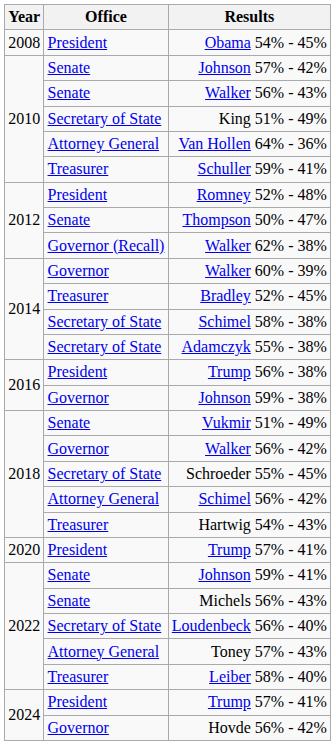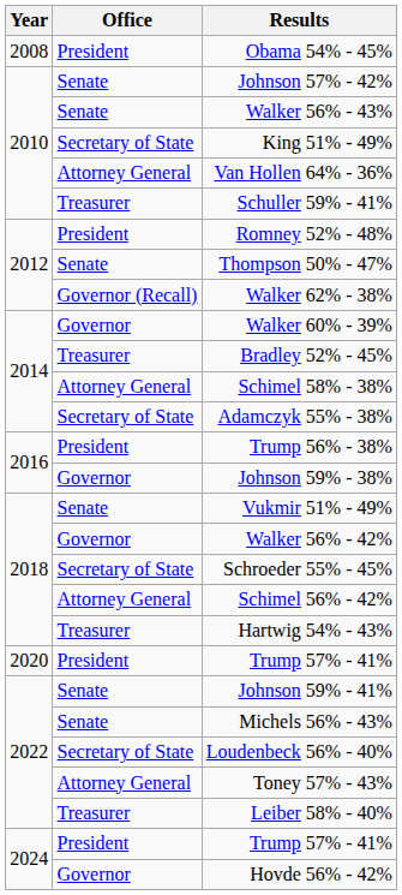 <table class=wikitable>
 <tr>
 <th>Year</th>
 <th>Office</th>
 <th>Results</th>
 </tr>
 <tr>
 <td>2008</td>
 <td><a href='#'>President</a></td>
 <td align="right" ><a href='#'>Obama</a> 54% - 45%</td>
 </tr>
 <tr>
 <td rowspan=5>2010</td>
 <td><a href='#'>Senate</a></td>
 <td align="right" ><a href='#'>Johnson</a> 57% - 42%</td>
 </tr>
 <tr>
 <td><a href='#'>Senate</a></td>
 <td align="right" ><a href='#'>Walker</a> 56% - 43%</td>
 </tr>
 <tr>
 <td><a href='#'>Secretary of State</a></td>
 <td align="right" >King 51% - 49%</td>
 </tr>
 <tr>
 <td><a href='#'>Attorney General</a></td>
 <td align="right" ><a href='#'>Van Hollen</a> 64% - 36%</td>
 </tr>
 <tr>
 <td><a href='#'>Treasurer</a></td>
 <td align="right" ><a href='#'>Schuller</a> 59% - 41%</td>
 </tr>
 <tr>
 <td rowspan=3>2012</td>
 <td><a href='#'>President</a></td>
 <td align="right" ><a href='#'>Romney</a> 52% - 48%</td>
 </tr>
 <tr>
 <td><a href='#'>Senate</a></td>
 <td align="right" ><a href='#'>Thompson</a> 50% - 47%</td>
 </tr>
 <tr>
 <td><a href='#'>Governor (Recall)</a></td>
 <td align="right" ><a href='#'>Walker</a> 62% - 38%</td>
 </tr>
 <tr>
 <td rowspan=4>2014</td>
 <td><a href='#'>Governor</a></td>
 <td align="right" ><a href='#'>Walker</a> 60% - 39%</td>
 </tr>
 <tr>
 <td><a href='#'>Treasurer</a></td>
 <td align="right" ><a href='#'>Bradley</a> 52% - 45%</td>
 </tr>
 <tr>
-<td><a href='#'>Secretary of State</a></td>
+<td><a href='#'>Attorney General</a></td>
 <td align="right" ><a href='#'>Schimel</a> 58% - 38%</td>
 </tr>
 <tr>
 <td><a href='#'>Secretary of State</a></td>
 <td align="right" ><a href='#'>Adamczyk</a> 55% - 38%</td>
 </tr>
 <tr>
 <td rowspan=2>2016</td>
 <td><a href='#'>President</a></td>
 <td align="right" ><a href='#'>Trump</a> 56% - 38%</td>
 </tr>
 <tr>
 <td><a href='#'>Governor</a></td>
 <td align="right" ><a href='#'>Johnson</a> 59% - 38%</td>
 </tr>
 <tr>
 <td rowspan=5>2018</td>
 <td><a href='#'>Senate</a></td>
 <td align="right" ><a href='#'>Vukmir</a> 51% - 49%</td>
 </tr>
 <tr>
 <td><a href='#'>Governor</a></td>
 <td align="right" ><a href='#'>Walker</a> 56% - 42%</td>
 </tr>
 <tr>
 <td><a href='#'>Secretary of State</a></td>
 <td align="right" >Schroeder 55% - 45%</td>
 </tr>
 <tr>
 <td><a href='#'>Attorney General</a></td>
 <td align="right" ><a href='#'>Schimel</a> 56% - 42%</td>
 </tr>
 <tr>
 <td><a href='#'>Treasurer</a></td>
 <td align="right" >Hartwig 54% - 43%</td>
 </tr>
 <tr>
 <td>2020</td>
 <td><a href='#'>President</a></td>
 <td align="right" ><a href='#'>Trump</a> 57% - 41%</td>
 </tr>
 <tr>
 <td rowspan=5>2022</td>
 <td><a href='#'>Senate</a></td>
 <td align="right" ><a href='#'>Johnson</a> 59% - 41%</td>
 </tr>
 <tr>
 <td><a href='#'>Senate</a></td>
 <td align="right" >Michels 56% - 43%</td>
 </tr>
 <tr>
 <td><a href='#'>Secretary of State</a></td>
 <td align="right" ><a href='#'>Loudenbeck</a> 56% - 40%</td>
 </tr>
 <tr>
 <td><a href='#'>Attorney General</a></td>
 <td align="right" >Toney 57% - 43%</td>
 </tr>
 <tr>
 <td><a href='#'>Treasurer</a></td>
 <td align="right" ><a href='#'>Leiber</a> 58% - 40%</td>
 </tr>
 <tr>
 <td rowspan=2>2024</td>
 <td><a href='#'>President</a></td>
 <td align="right" ><a href='#'>Trump</a> 57% - 41%</td>
 </tr>
 <tr>
 <td><a href='#'>Governor</a></td>
 <td align="right" >Hovde 56% - 42%</td>
 </tr>
 </table>
